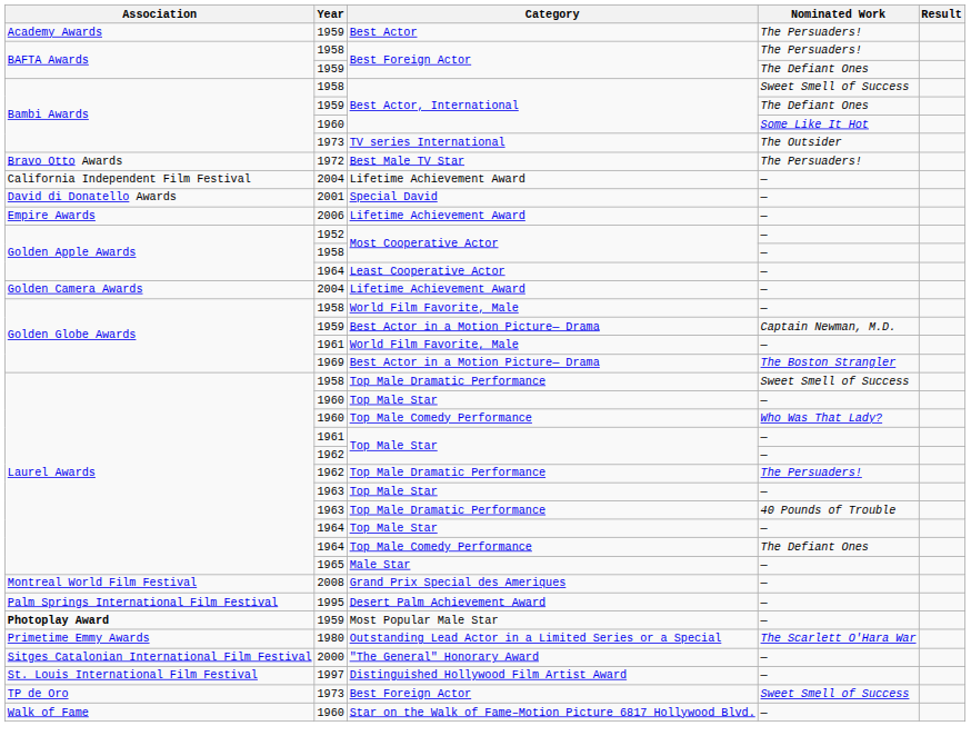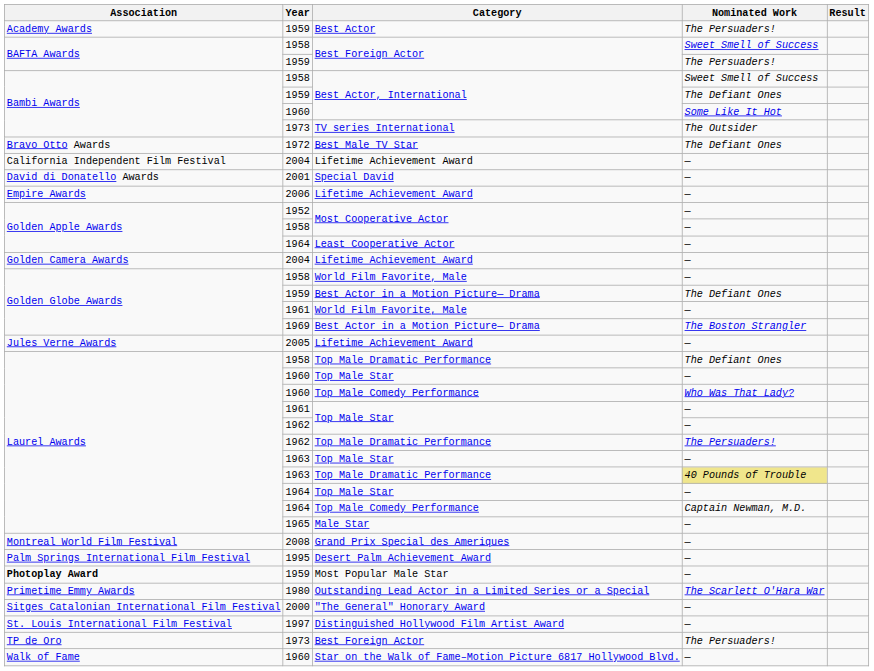 <table class="wikitable">
 <tr>
 <th>Association</th>
 <th>Year</th>
 <th>Category</th>
 <th>Nominated Work</th>
 <th>Result</th>
 </tr>
 <tr>
 <td><a href='#'>Academy Awards</a></td>
 <td>1959</td>
 <td><a href='#'>Best Actor</a></td>
 <td><em>The Persuaders!</em></td>
 <td></td>
 </tr>
 <tr>
 <td rowspan="2"><a href='#'>BAFTA Awards</a></td>
 <td>1958</td>
 <td rowspan="2"><a href='#'>Best Foreign Actor</a></td>
-<td><em>The Persuaders!</em></td>
+<td><em><a href='#'>Sweet Smell of Success</a></em></td>
 <td></td>
 </tr>
 <tr>
 <td>1959</td>
-<td><em>The Defiant Ones</em></td>
+<td><em>The Persuaders!</em></td>
 <td></td>
 </tr>
 <tr>
 <td rowspan="4"><a href='#'>Bambi Awards</a></td>
 <td>1958</td>
 <td rowspan="3"><a href='#'>Best Actor, International</a></td>
 <td><em>Sweet Smell of Success</em></td>
 <td></td>
 </tr>
 <tr>
 <td>1959</td>
 <td><em>The Defiant Ones</em></td>
 <td></td>
 </tr>
 <tr>
 <td>1960</td>
 <td><em><a href='#'>Some Like It Hot</a></em></td>
 <td></td>
 </tr>
 <tr>
 <td>1973</td>
 <td><a href='#'>TV series International</a></td>
 <td><em>The Outsider</em></td>
 <td></td>
 </tr>
 <tr>
 <td><a href='#'>Bravo Otto</a> Awards</td>
 <td>1972</td>
 <td><a href='#'>Best Male TV Star</a></td>
-<td><em>The Persuaders!</em></td>
+<td><em>The Defiant Ones</em></td>
 <td></td>
 </tr>
 <tr>
 <td>California Independent Film Festival</td>
 <td>2004</td>
 <td>Lifetime Achievement Award</td>
 <td>—</td>
 <td></td>
 </tr>
 <tr>
 <td><a href='#'>David di Donatello</a> Awards</td>
 <td>2001</td>
 <td><a href='#'>Special David</a></td>
 <td>—</td>
 <td></td>
 </tr>
 <tr>
 <td><a href='#'>Empire Awards</a></td>
 <td>2006</td>
 <td><a href='#'>Lifetime Achievement Award</a></td>
 <td>—</td>
 <td></td>
 </tr>
 <tr>
 <td rowspan="3"><a href='#'>Golden Apple Awards</a></td>
 <td>1952</td>
 <td rowspan="2"><a href='#'>Most Cooperative Actor</a></td>
 <td>—</td>
 <td></td>
 </tr>
 <tr>
 <td>1958</td>
 <td>—</td>
 <td></td>
 </tr>
 <tr>
 <td>1964</td>
 <td><a href='#'>Least Cooperative Actor</a></td>
 <td>—</td>
 <td></td>
 </tr>
 <tr>
 <td><a href='#'>Golden Camera Awards</a></td>
 <td>2004</td>
 <td><a href='#'>Lifetime Achievement Award</a></td>
 <td>—</td>
 <td></td>
 </tr>
 <tr>
 <td rowspan="4"><a href='#'>Golden Globe Awards</a></td>
 <td>1958</td>
 <td><a href='#'>World Film Favorite, Male</a></td>
 <td>—</td>
 <td></td>
 </tr>
 <tr>
 <td>1959</td>
 <td><a href='#'>Best Actor in a Motion Picture— Drama</a></td>
-<td><em>Captain Newman, M.D.</em></td>
+<td><em>The Defiant Ones</em></td>
 <td></td>
 </tr>
 <tr>
 <td>1961</td>
 <td><a href='#'>World Film Favorite, Male</a></td>
 <td>—</td>
 <td></td>
 </tr>
 <tr>
 <td>1969</td>
 <td><a href='#'>Best Actor in a Motion Picture— Drama</a></td>
 <td><em><a href='#'>The Boston Strangler</a></em></td>
 <td></td>
 </tr>
 <tr>
+<td><a href='#'>Jules Verne Awards</a></td>
+<td>2005</td>
+<td><a href='#'>Lifetime Achievement Award</a></td>
+<td>—</td>
+<td></td>
+</tr>
+<tr>
 <td rowspan="11"><a href='#'>Laurel Awards</a></td>
 <td>1958</td>
 <td><a href='#'>Top Male Dramatic Performance</a></td>
-<td><em>Sweet Smell of Success</em></td>
+<td><em>The Defiant Ones</em></td>
 <td></td>
 </tr>
 <tr>
 <td>1960</td>
 <td><a href='#'>Top Male Star</a></td>
 <td>—</td>
 <td></td>
 </tr>
 <tr>
 <td>1960</td>
 <td><a href='#'>Top Male Comedy Performance</a></td>
 <td><em><a href='#'>Who Was That Lady?</a></em></td>
 <td></td>
 </tr>
 <tr>
 <td>1961</td>
 <td rowspan="2"><a href='#'>Top Male Star</a></td>
 <td>—</td>
 <td></td>
 </tr>
 <tr>
 <td>1962</td>
 <td>—</td>
 <td></td>
 </tr>
 <tr>
 <td>1962</td>
 <td><a href='#'>Top Male Dramatic Performance</a></td>
 <td><em><a href='#'>The Persuaders!</a></em></td>
 <td></td>
 </tr>
 <tr>
 <td>1963</td>
 <td><a href='#'>Top Male Star</a></td>
 <td>—</td>
 <td></td>
 </tr>
 <tr>
 <td>1963</td>
 <td><a href='#'>Top Male Dramatic Performance</a></td>
-<td><em>40 Pounds of Trouble</em></td>
+<td style="background: khaki;"><em>40 Pounds of Trouble</em></td>
 <td></td>
 </tr>
 <tr>
 <td>1964</td>
 <td><a href='#'>Top Male Star</a></td>
 <td>—</td>
 <td></td>
 </tr>
 <tr>
 <td>1964</td>
 <td><a href='#'>Top Male Comedy Performance</a></td>
-<td><em>The Defiant Ones</em></td>
+<td><em>Captain Newman, M.D.</em></td>
 <td></td>
 </tr>
 <tr>
 <td>1965</td>
 <td><a href='#'>Male Star</a></td>
 <td>—</td>
 <td></td>
 </tr>
 <tr>
 <td><a href='#'>Montreal World Film Festival</a></td>
 <td>2008</td>
 <td><a href='#'>Grand Prix Special des Ameriques</a></td>
 <td>—</td>
 <td></td>
 </tr>
 <tr>
 <td><a href='#'>Palm Springs International Film Festival</a></td>
 <td>1995</td>
 <td><a href='#'>Desert Palm Achievement Award</a></td>
 <td>—</td>
 <td></td>
 </tr>
 <tr>
 <td><strong>Photoplay Award</strong></td>
 <td>1959</td>
 <td>Most Popular Male Star</td>
 <td>—</td>
 <td></td>
 </tr>
 <tr>
 <td><a href='#'>Primetime Emmy Awards</a></td>
 <td>1980</td>
 <td><a href='#'>Outstanding Lead Actor in a Limited Series or a Special</a></td>
 <td><em><a href='#'>The Scarlett O'Hara War</a></em></td>
 <td></td>
 </tr>
 <tr>
 <td><a href='#'>Sitges Catalonian International Film Festival</a></td>
 <td>2000</td>
 <td><a href='#'>"The General" Honorary Award</a></td>
 <td>—</td>
 <td></td>
 </tr>
 <tr>
 <td><a href='#'>St. Louis International Film Festival</a></td>
 <td>1997</td>
 <td><a href='#'>Distinguished Hollywood Film Artist Award</a></td>
 <td>—</td>
 <td></td>
 </tr>
 <tr>
 <td><a href='#'>TP de Oro</a></td>
 <td>1973</td>
 <td><a href='#'>Best Foreign Actor</a></td>
-<td><em><a href='#'>Sweet Smell of Success</a></em></td>
+<td><em>The Persuaders!</em></td>
 <td></td>
 </tr>
 <tr>
 <td><a href='#'>Walk of Fame</a></td>
 <td>1960</td>
 <td><a href='#'>Star on the Walk of Fame–Motion Picture 6817 Hollywood Blvd.</a></td>
 <td>—</td>
 <td></td>
 </tr>
 </table>
